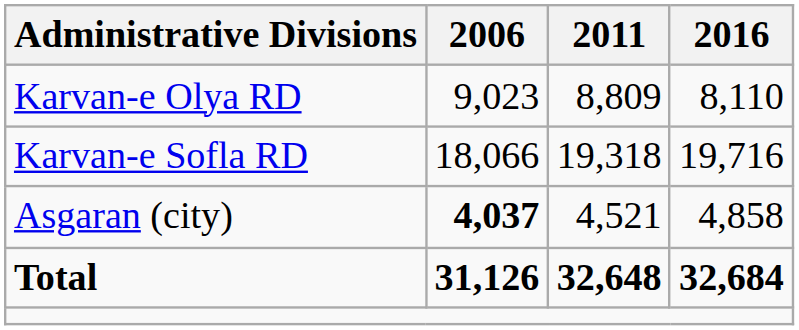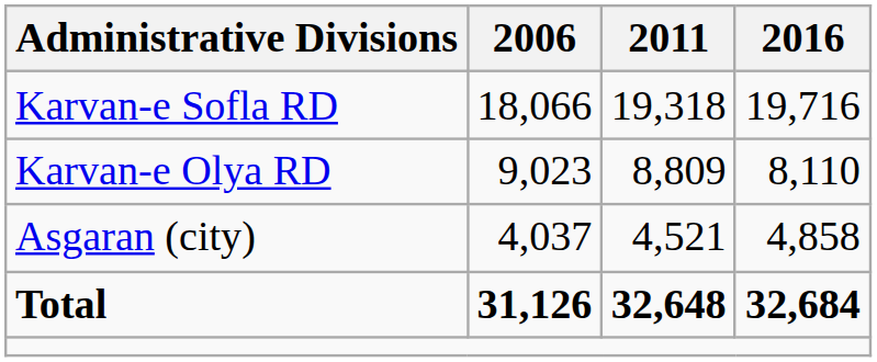 <table class="wikitable">
 <tr>
 <th>Administrative Divisions</th>
 <th>2006</th>
 <th>2011</th>
 <th>2016</th>
 </tr>
 <tr>
+<td><a href='#'>Karvan-e Sofla RD</a></td>
+<td style="text-align: right;">18,066</td>
+<td style="text-align: right;">19,318</td>
+<td style="text-align: right;">19,716</td>
+</tr>
+<tr>
 <td><a href='#'>Karvan-e Olya RD</a></td>
 <td style="text-align: right;">9,023</td>
 <td style="text-align: right;">8,809</td>
 <td style="text-align: right;">8,110</td>
 </tr>
 <tr>
-<td><a href='#'>Karvan-e Sofla RD</a></td>
-<td style="text-align: right;">18,066</td>
-<td style="text-align: right;">19,318</td>
-<td style="text-align: right;">19,716</td>
-</tr>
-<tr>
 <td><a href='#'>Asgaran</a> (city)</td>
-<td style="text-align: right;"><strong>4,037</strong></td>
+<td style="text-align: right;">4,037</td>
 <td style="text-align: right;">4,521</td>
 <td style="text-align: right;">4,858</td>
 </tr>
 <tr>
 <td><strong>Total</strong></td>
 <td style="text-align: right;"><strong>31,126</strong></td>
 <td style="text-align: right;"><strong>32,648</strong></td>
 <td style="text-align: right;"><strong>32,684</strong></td>
 </tr>
 <tr>
 <td colspan=4></td>
 </tr>
 </table>
